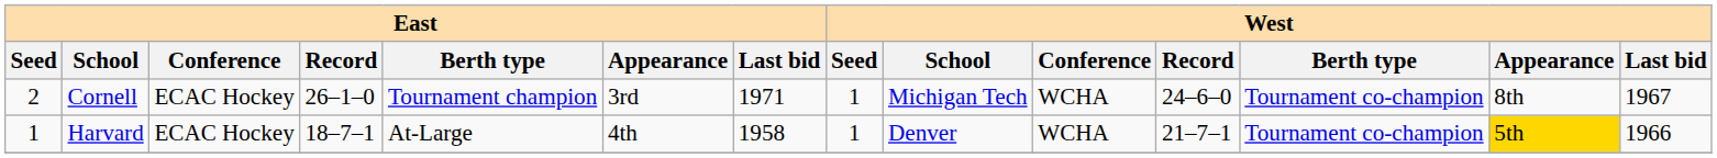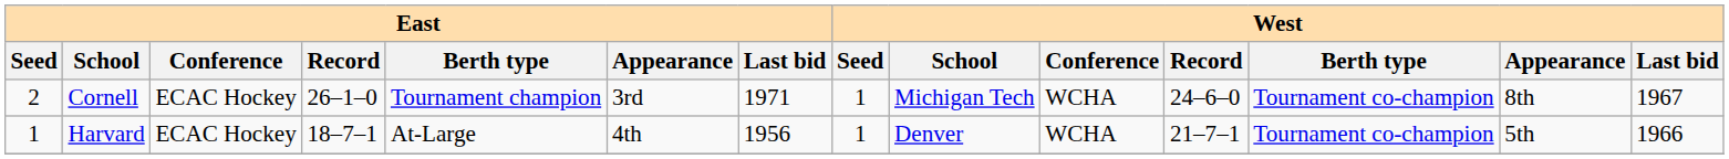 <table class="wikitable">
 <tr>
 <th colspan="7" style="background:#ffdead;">East</th>
 <th colspan="7" style="background:#ffdead;">West</th>
 </tr>
 <tr>
 <th>Seed</th>
 <th>School</th>
 <th>Conference</th>
 <th>Record</th>
 <th>Berth type</th>
 <th>Appearance</th>
 <th>Last bid</th>
 <th>Seed</th>
 <th>School</th>
 <th>Conference</th>
 <th>Record</th>
 <th>Berth type</th>
 <th>Appearance</th>
 <th>Last bid</th>
 </tr>
 <tr>
 <td align=center>2</td>
 <td><a href='#'>Cornell</a></td>
 <td>ECAC Hockey</td>
 <td>26–1–0</td>
 <td><a href='#'>Tournament champion</a></td>
 <td>3rd</td>
 <td>1971</td>
 <td align=center>1</td>
 <td><a href='#'>Michigan Tech</a></td>
 <td>WCHA</td>
 <td>24–6–0</td>
 <td><a href='#'>Tournament co-champion</a></td>
 <td>8th</td>
 <td>1967</td>
 </tr>
 <tr>
 <td align=center>1</td>
 <td><a href='#'>Harvard</a></td>
 <td>ECAC Hockey</td>
 <td>18–7–1</td>
 <td>At-Large</td>
 <td>4th</td>
-<td>1958</td>
+<td>1956</td>
 <td align=center>1</td>
 <td><a href='#'>Denver</a></td>
 <td>WCHA</td>
 <td>21–7–1</td>
 <td><a href='#'>Tournament co-champion</a></td>
-<td style="background: gold;">5th</td>
+<td>5th</td>
 <td>1966</td>
 </tr>
 <tr>
 </tr>
 </table>
